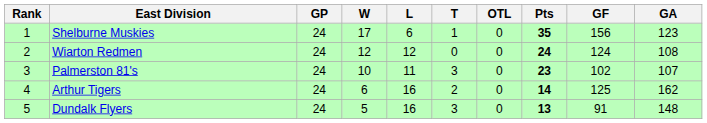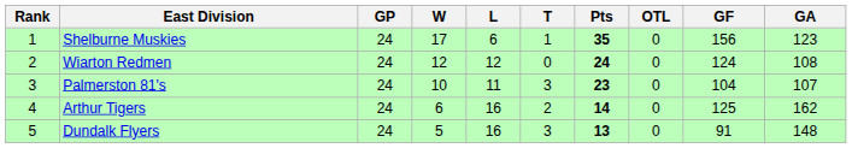 <table class="wikitable" style="text-align:center" width:50em">
 <tr>
 <th bgcolor="#DDDDFF" width="5%">Rank</th>
 <th bgcolor="#DDDDFF" width="27.5%">East Division</th>
 <th bgcolor="#DDDDFF" width="5%">GP</th>
 <th bgcolor="#DDDDFF" width="5%">W</th>
 <th bgcolor="#DDDDFF" width="5%">L</th>
 <th bgcolor="#DDDDFF" width="5%">T</th>
+<th bgcolor="#DDDDFF" width="5%">Pts</th>
 <th bgcolor="#DDDDFF" width="5%">OTL</th>
-<th bgcolor="#DDDDFF" width="5%">Pts</th>
 <th bgcolor="#DDDDFF" width="7.5%">GF</th>
 <th bgcolor="#DDDDFF" width="7.5%">GA</th>
 </tr>
 <tr bgcolor="#bbffbb">
 <td>1</td>
 <td align=left><a href='#'>Shelburne Muskies</a></td>
 <td>24</td>
 <td>17</td>
 <td>6</td>
 <td>1</td>
+<td><strong>35</strong></td>
 <td>0</td>
-<td><strong>35</strong></td>
 <td>156</td>
 <td>123</td>
 </tr>
 <tr bgcolor="#bbffbb">
 <td>2</td>
 <td align=left><a href='#'>Wiarton Redmen</a></td>
 <td>24</td>
 <td>12</td>
 <td>12</td>
 <td>0</td>
+<td><strong>24</strong></td>
 <td>0</td>
-<td><strong>24</strong></td>
 <td>124</td>
 <td>108</td>
 </tr>
 <tr bgcolor="#bbffbb">
 <td>3</td>
 <td align=left><a href='#'>Palmerston 81's</a></td>
 <td>24</td>
 <td>10</td>
 <td>11</td>
 <td>3</td>
+<td><strong>23</strong></td>
 <td>0</td>
-<td><strong>23</strong></td>
-<td>102</td>
+<td>104</td>
 <td>107</td>
 </tr>
 <tr bgcolor="#bbffbb">
 <td>4</td>
 <td align=left><a href='#'>Arthur Tigers</a></td>
 <td>24</td>
 <td>6</td>
 <td>16</td>
 <td>2</td>
+<td><strong>14</strong></td>
 <td>0</td>
-<td><strong>14</strong></td>
 <td>125</td>
 <td>162</td>
 </tr>
 <tr bgcolor="#bbffbb">
 <td>5</td>
 <td align=left><a href='#'>Dundalk Flyers</a></td>
 <td>24</td>
 <td>5</td>
 <td>16</td>
 <td>3</td>
+<td><strong>13</strong></td>
 <td>0</td>
-<td><strong>13</strong></td>
 <td>91</td>
 <td>148</td>
 </tr>
 </table>
